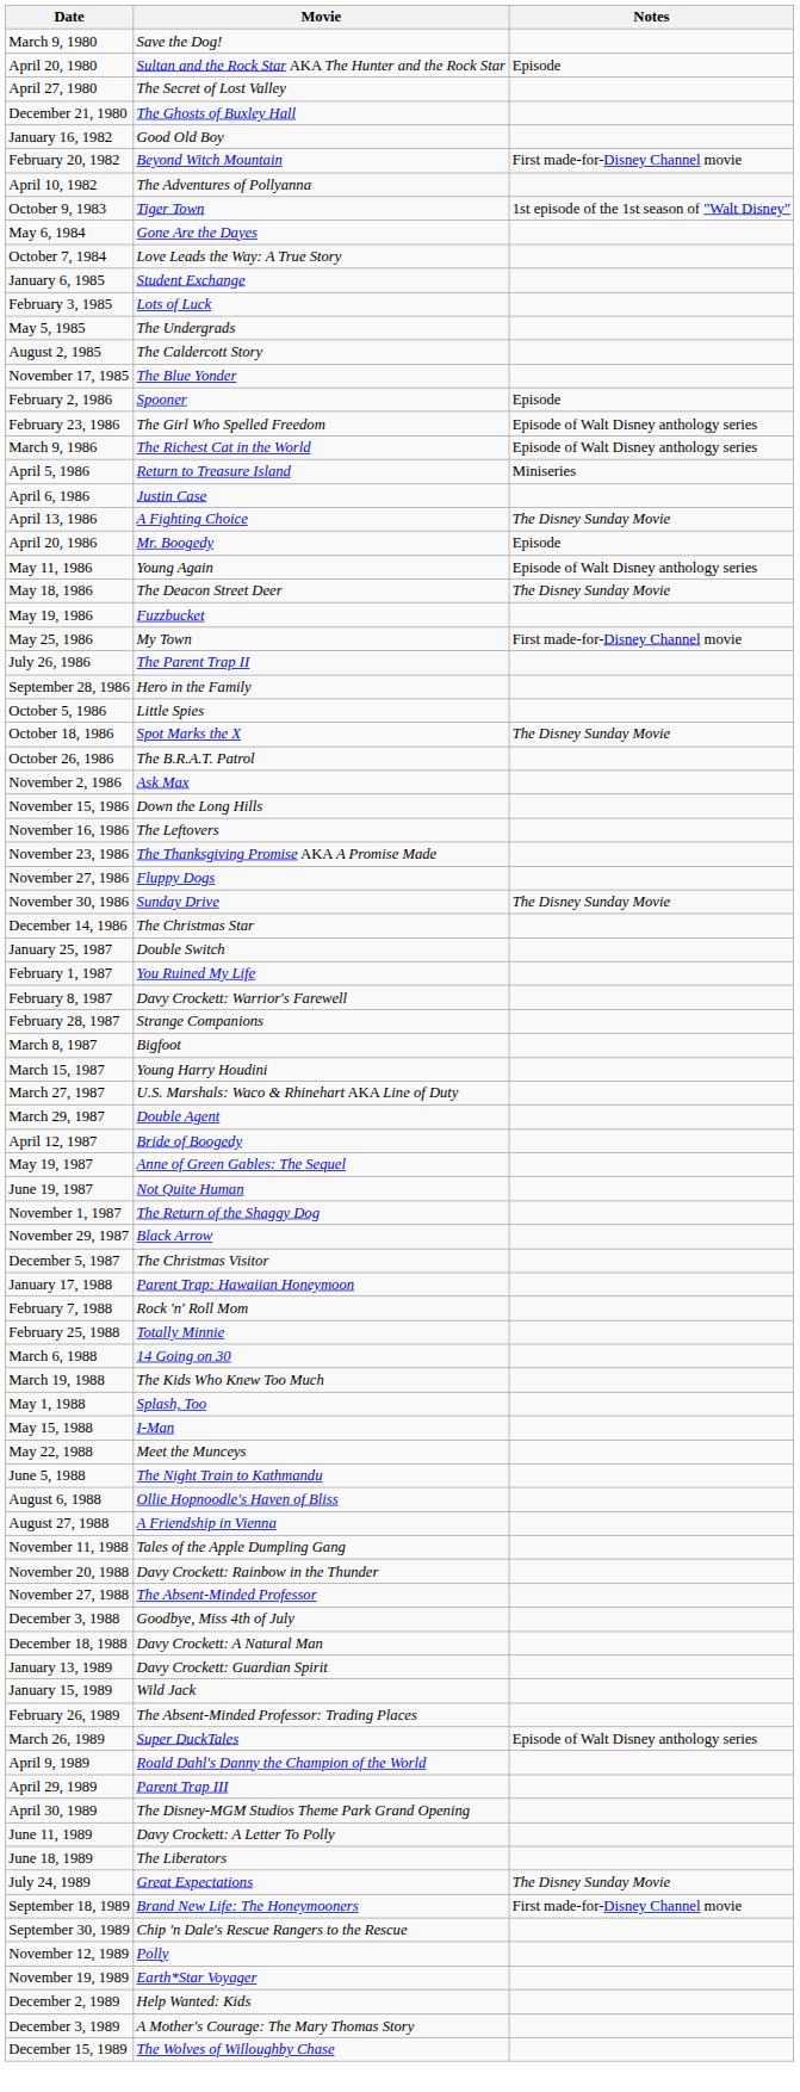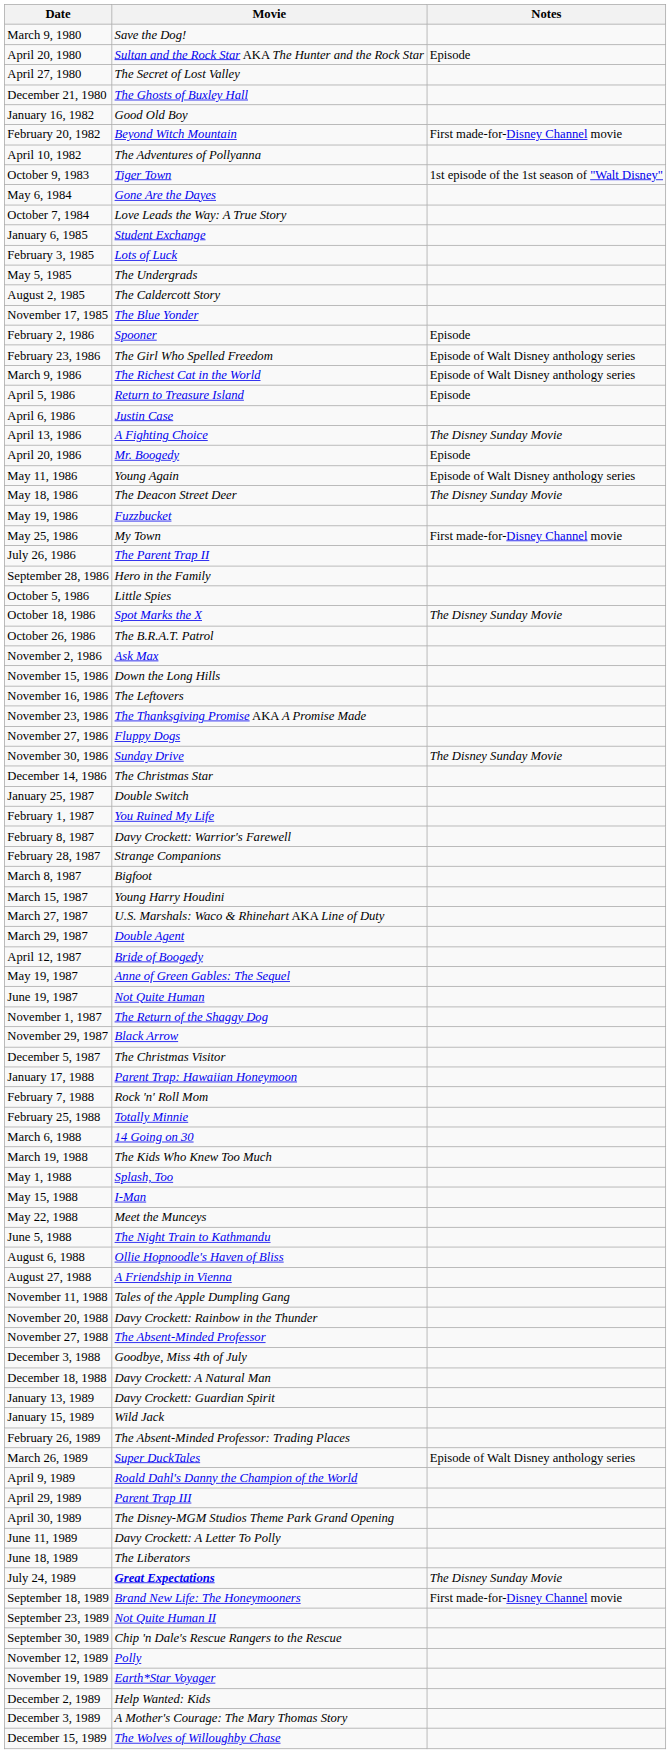 <table class="wikitable">
 <tr>
 <th>Date</th>
 <th>Movie</th>
 <th>Notes</th>
 </tr>
 <tr>
 <td>March 9, 1980</td>
 <td><em>Save the Dog!</em></td>
 <td></td>
 </tr>
 <tr>
 <td>April 20, 1980</td>
 <td><em><a href='#'>Sultan and the Rock Star</a></em> AKA <em>The Hunter and the Rock Star</em></td>
 <td>Episode</td>
 </tr>
 <tr>
 <td>April 27, 1980</td>
 <td><em>The Secret of Lost Valley</em></td>
 <td></td>
 </tr>
 <tr>
 <td>December 21, 1980</td>
 <td><em><a href='#'>The Ghosts of Buxley Hall</a></em></td>
 <td></td>
 </tr>
 <tr>
 <td>January 16, 1982</td>
 <td><em>Good Old Boy</em></td>
 <td></td>
 </tr>
 <tr>
 <td>February 20, 1982</td>
 <td><em><a href='#'>Beyond Witch Mountain</a></em></td>
 <td>First made-for-<a href='#'>Disney Channel</a> movie</td>
 </tr>
 <tr>
 <td>April 10, 1982</td>
 <td><em>The Adventures of Pollyanna</em></td>
 <td></td>
 </tr>
 <tr>
 <td>October 9, 1983</td>
 <td><em><a href='#'>Tiger Town</a></em></td>
 <td>1st episode of the 1st season of <a href='#'>"Walt Disney"</a></td>
 </tr>
 <tr>
 <td>May 6, 1984</td>
 <td><em><a href='#'>Gone Are the Dayes</a></em></td>
 <td></td>
 </tr>
 <tr>
 <td>October 7, 1984</td>
 <td><em>Love Leads the Way: A True Story</em></td>
 <td></td>
 </tr>
 <tr>
 <td>January 6, 1985</td>
 <td><em><a href='#'>Student Exchange</a></em></td>
 <td></td>
 </tr>
 <tr>
 <td>February 3, 1985</td>
 <td><em><a href='#'>Lots of Luck</a></em></td>
 <td></td>
 </tr>
 <tr>
 <td>May 5, 1985</td>
 <td><em>The Undergrads</em></td>
 <td></td>
 </tr>
 <tr>
 <td>August 2, 1985</td>
 <td><em>The Caldercott Story</em></td>
 <td></td>
 </tr>
 <tr>
 <td>November 17, 1985</td>
 <td><em><a href='#'>The Blue Yonder</a></em></td>
 <td></td>
 </tr>
 <tr>
 <td>February 2, 1986</td>
 <td><em><a href='#'>Spooner</a></em></td>
 <td>Episode</td>
 </tr>
 <tr>
 <td>February 23, 1986</td>
 <td><em>The Girl Who Spelled Freedom</em></td>
 <td>Episode of Walt Disney anthology series</td>
 </tr>
 <tr>
 <td>March 9, 1986</td>
 <td><em><a href='#'>The Richest Cat in the World</a></em></td>
 <td>Episode of Walt Disney anthology series</td>
 </tr>
 <tr>
 <td>April 5, 1986</td>
 <td><em><a href='#'>Return to Treasure Island</a></em></td>
-<td>Miniseries</td>
+<td>Episode</td>
 </tr>
 <tr>
 <td>April 6, 1986</td>
 <td><em><a href='#'>Justin Case</a></em></td>
 <td></td>
 </tr>
 <tr>
 <td>April 13, 1986</td>
 <td><em><a href='#'>A Fighting Choice</a></em></td>
 <td><em>The Disney Sunday Movie</em></td>
 </tr>
 <tr>
 <td>April 20, 1986</td>
 <td><em><a href='#'>Mr. Boogedy</a></em></td>
 <td>Episode</td>
 </tr>
 <tr>
 <td>May 11, 1986</td>
 <td><em>Young Again</em></td>
 <td>Episode of Walt Disney anthology series</td>
 </tr>
 <tr>
 <td>May 18, 1986</td>
 <td><em>The Deacon Street Deer</em></td>
 <td><em>The Disney Sunday Movie</em></td>
 </tr>
 <tr>
 <td>May 19, 1986</td>
 <td><em><a href='#'>Fuzzbucket</a></em></td>
 <td></td>
 </tr>
 <tr>
 <td>May 25, 1986</td>
 <td><em>My Town</em></td>
 <td>First made-for-<a href='#'>Disney Channel</a> movie</td>
 </tr>
 <tr>
 <td>July 26, 1986</td>
 <td><em><a href='#'>The Parent Trap II</a></em></td>
 <td></td>
 </tr>
 <tr>
 <td>September 28, 1986</td>
 <td><em>Hero in the Family</em></td>
 <td></td>
 </tr>
 <tr>
 <td>October 5, 1986</td>
 <td><em>Little Spies</em></td>
 <td></td>
 </tr>
 <tr>
 <td>October 18, 1986</td>
 <td><em><a href='#'>Spot Marks the X</a></em></td>
 <td><em>The Disney Sunday Movie</em></td>
 </tr>
 <tr>
 <td>October 26, 1986</td>
 <td><em>The B.R.A.T. Patrol</em></td>
 <td></td>
 </tr>
 <tr>
 <td>November 2, 1986</td>
 <td><em><a href='#'>Ask Max</a></em></td>
 <td></td>
 </tr>
 <tr>
 <td>November 15, 1986</td>
 <td><em>Down the Long Hills</em></td>
 <td></td>
 </tr>
 <tr>
 <td>November 16, 1986</td>
 <td><em>The Leftovers</em></td>
 <td></td>
 </tr>
 <tr>
 <td>November 23, 1986</td>
 <td><em><a href='#'>The Thanksgiving Promise</a></em> AKA <em>A Promise Made</em></td>
 <td></td>
 </tr>
 <tr>
 <td>November 27, 1986</td>
 <td><em><a href='#'>Fluppy Dogs</a></em></td>
 <td></td>
 </tr>
 <tr>
 <td>November 30, 1986</td>
 <td><em><a href='#'>Sunday Drive</a></em></td>
 <td><em>The Disney Sunday Movie</em></td>
 </tr>
 <tr>
 <td>December 14, 1986</td>
 <td><em>The Christmas Star</em></td>
 <td></td>
 </tr>
 <tr>
 <td>January 25, 1987</td>
 <td><em>Double Switch</em></td>
 <td></td>
 </tr>
 <tr>
 <td>February 1, 1987</td>
 <td><em><a href='#'>You Ruined My Life</a></em></td>
 <td></td>
 </tr>
 <tr>
 <td>February 8, 1987</td>
 <td><em>Davy Crockett: Warrior's Farewell</em></td>
 <td></td>
 </tr>
 <tr>
 <td>February 28, 1987</td>
 <td><em>Strange Companions</em></td>
 <td></td>
 </tr>
 <tr>
 <td>March 8, 1987</td>
 <td><em>Bigfoot</em></td>
 <td></td>
 </tr>
 <tr>
 <td>March 15, 1987</td>
 <td><em>Young Harry Houdini</em></td>
 <td></td>
 </tr>
 <tr>
 <td>March 27, 1987</td>
 <td><em>U.S. Marshals: Waco & Rhinehart</em> AKA <em>Line of Duty</em></td>
 <td></td>
 </tr>
 <tr>
 <td>March 29, 1987</td>
 <td><em><a href='#'>Double Agent</a></em></td>
 <td></td>
 </tr>
 <tr>
 <td>April 12, 1987</td>
 <td><em><a href='#'>Bride of Boogedy</a></em></td>
 <td></td>
 </tr>
 <tr>
 <td>May 19, 1987</td>
 <td><em><a href='#'>Anne of Green Gables: The Sequel</a></em></td>
 <td></td>
 </tr>
 <tr>
 <td>June 19, 1987</td>
 <td><em><a href='#'>Not Quite Human</a></em></td>
 <td></td>
 </tr>
 <tr>
 <td>November 1, 1987</td>
 <td><em><a href='#'>The Return of the Shaggy Dog</a></em></td>
 <td></td>
 </tr>
 <tr>
 <td>November 29, 1987</td>
 <td><em><a href='#'>Black Arrow</a></em></td>
 <td></td>
 </tr>
 <tr>
 <td>December 5, 1987</td>
 <td><em>The Christmas Visitor</em></td>
 <td></td>
 </tr>
 <tr>
 <td>January 17, 1988</td>
 <td><em><a href='#'>Parent Trap: Hawaiian Honeymoon</a></em></td>
 <td></td>
 </tr>
 <tr>
 <td>February 7, 1988</td>
 <td><em>Rock 'n' Roll Mom</em></td>
 <td></td>
 </tr>
 <tr>
 <td>February 25, 1988</td>
 <td><em><a href='#'>Totally Minnie</a></em></td>
 <td></td>
 </tr>
 <tr>
 <td>March 6, 1988</td>
 <td><em><a href='#'>14 Going on 30</a></em></td>
 <td></td>
 </tr>
 <tr>
 <td>March 19, 1988</td>
 <td><em>The Kids Who Knew Too Much</em></td>
 <td></td>
 </tr>
 <tr>
 <td>May 1, 1988</td>
 <td><em><a href='#'>Splash, Too</a></em></td>
 <td></td>
 </tr>
 <tr>
 <td>May 15, 1988</td>
 <td><em><a href='#'>I-Man</a></em></td>
 <td></td>
 </tr>
 <tr>
 <td>May 22, 1988</td>
 <td><em>Meet the Munceys</em></td>
 <td></td>
 </tr>
 <tr>
 <td>June 5, 1988</td>
 <td><em><a href='#'>The Night Train to Kathmandu</a></em></td>
 <td></td>
 </tr>
 <tr>
 <td>August 6, 1988</td>
 <td><em><a href='#'>Ollie Hopnoodle's Haven of Bliss</a></em></td>
 <td></td>
 </tr>
 <tr>
 <td>August 27, 1988</td>
 <td><em><a href='#'>A Friendship in Vienna</a></em></td>
 <td></td>
 </tr>
 <tr>
 <td>November 11, 1988</td>
 <td><em>Tales of the Apple Dumpling Gang</em></td>
 <td></td>
 </tr>
 <tr>
 <td>November 20, 1988</td>
 <td><em>Davy Crockett: Rainbow in the Thunder</em></td>
 <td></td>
 </tr>
 <tr>
 <td>November 27, 1988</td>
 <td><em><a href='#'>The Absent-Minded Professor</a></em></td>
 <td></td>
 </tr>
 <tr>
 <td>December 3, 1988</td>
 <td><em>Goodbye, Miss 4th of July</em></td>
 <td></td>
 </tr>
 <tr>
 <td>December 18, 1988</td>
 <td><em>Davy Crockett: A Natural Man</em></td>
 <td></td>
 </tr>
 <tr>
 <td>January 13, 1989</td>
 <td><em>Davy Crockett: Guardian Spirit</em></td>
 <td></td>
 </tr>
 <tr>
 <td>January 15, 1989</td>
 <td><em>Wild Jack</em></td>
 <td></td>
 </tr>
 <tr>
 <td>February 26, 1989</td>
 <td><em>The Absent-Minded Professor: Trading Places</em></td>
 <td></td>
 </tr>
 <tr>
 <td>March 26, 1989</td>
 <td><em><a href='#'>Super DuckTales</a></em></td>
 <td>Episode of Walt Disney anthology series</td>
 </tr>
 <tr>
 <td>April 9, 1989</td>
 <td><em><a href='#'>Roald Dahl's Danny the Champion of the World</a></em></td>
 <td></td>
 </tr>
 <tr>
 <td>April 29, 1989</td>
 <td><em><a href='#'>Parent Trap III</a></em></td>
 <td></td>
 </tr>
 <tr>
 <td>April 30, 1989</td>
 <td><em>The Disney-MGM Studios Theme Park Grand Opening</em></td>
 <td></td>
 </tr>
 <tr>
 <td>June 11, 1989</td>
 <td><em>Davy Crockett: A Letter To Polly</em></td>
 <td></td>
 </tr>
 <tr>
 <td>June 18, 1989</td>
 <td><em>The Liberators</em></td>
 <td></td>
 </tr>
 <tr>
 <td>July 24, 1989</td>
-<td><em><a href='#'>Great Expectations</a></em></td>
+<td><strong><em><a href='#'>Great Expectations</a></em></strong></td>
 <td><em>The Disney Sunday Movie</em></td>
 </tr>
 <tr>
 <td>September 18, 1989</td>
 <td><em><a href='#'>Brand New Life: The Honeymooners</a></em></td>
 <td>First made-for-<a href='#'>Disney Channel</a> movie</td>
+</tr>
+<tr>
+<td>September 23, 1989</td>
+<td><em><a href='#'>Not Quite Human II</a></em></td>
+<td></td>
 </tr>
 <tr>
 <td>September 30, 1989</td>
 <td><em>Chip 'n Dale's Rescue Rangers to the Rescue</em></td>
 <td></td>
 </tr>
 <tr>
 <td>November 12, 1989</td>
 <td><em><a href='#'>Polly</a></em></td>
 <td></td>
 </tr>
 <tr>
 <td>November 19, 1989</td>
 <td><em><a href='#'>Earth*Star Voyager</a></em></td>
 <td></td>
 </tr>
 <tr>
 <td>December 2, 1989</td>
 <td><em>Help Wanted: Kids</em></td>
 <td></td>
 </tr>
 <tr>
 <td>December 3, 1989</td>
 <td><em>A Mother's Courage: The Mary Thomas Story</em></td>
 <td></td>
 </tr>
 <tr>
 <td>December 15, 1989</td>
 <td><em><a href='#'>The Wolves of Willoughby Chase</a></em></td>
 <td></td>
 </tr>
 </table>
